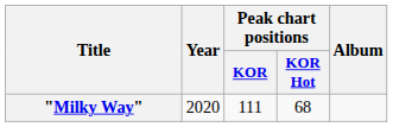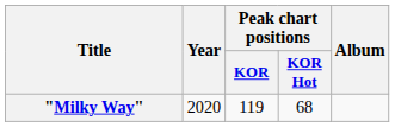 <table class="wikitable plainrowheaders" style="text-align:center">
 <tr>
 <th scope="col" rowspan="2" style="width:10em">Title</th>
 <th scope="col" rowspan="2">Year</th>
 <th scope="col" colspan="2">Peak chart positions</th>
 <th scope="col" rowspan="2">Album</th>
 </tr>
 <tr>
 <th scope="col" style="font-size:90%; width:3em"><a href='#'>KOR</a><br></th>
 <th scope="col" style="font-size:90%; width:3em"><a href='#'>KOR Hot</a><br></th>
 </tr>
 <tr>
 <th scope="row">"<a href='#'>Milky Way</a>"</th>
 <td>2020</td>
-<td>111</td>
+<td>119</td>
 <td>68</td>
 <td></td>
 </tr>
 </table>
